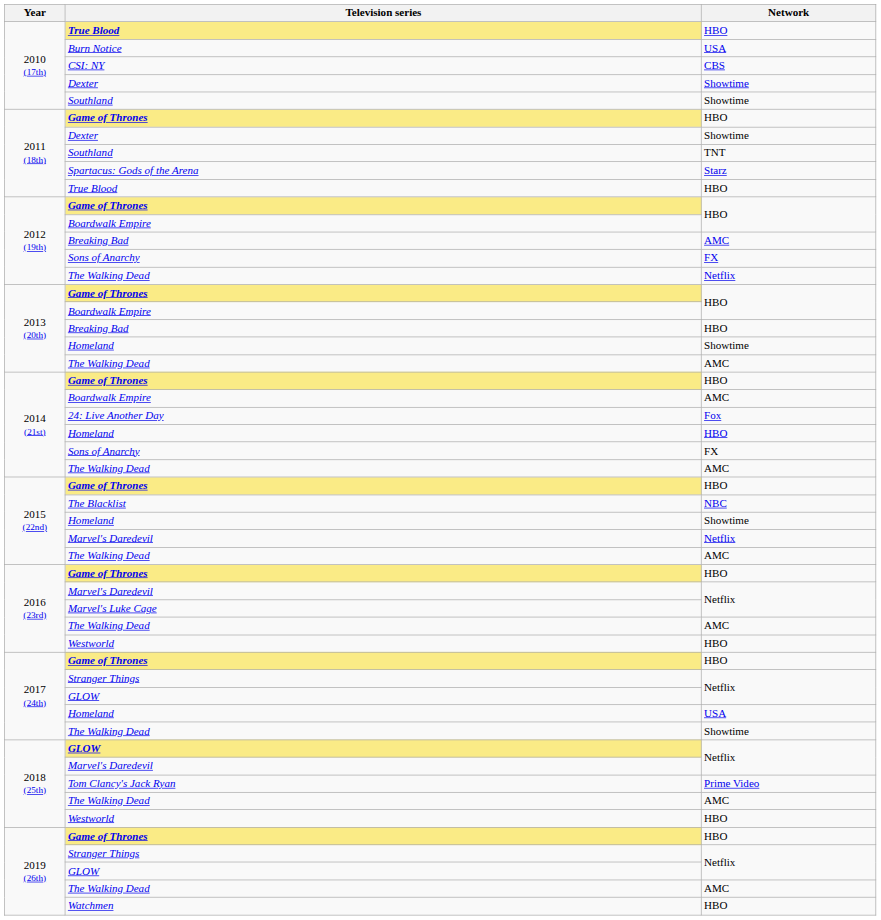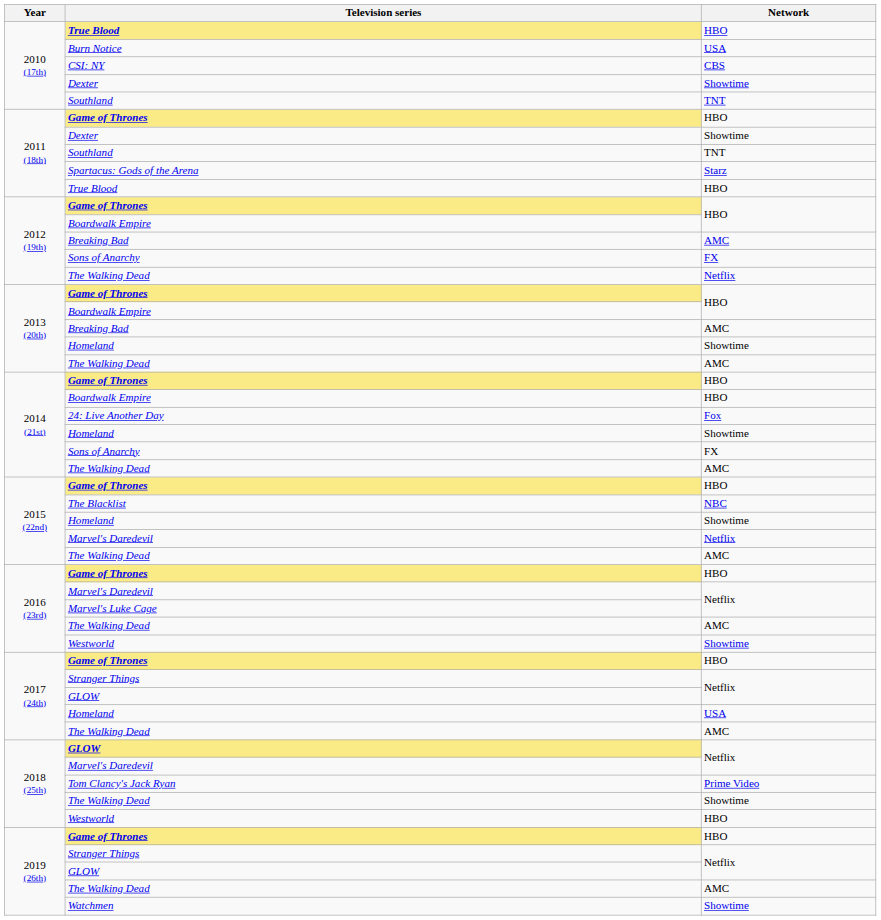 <table class="wikitable" width="100%" cellpadding="5">
 <tr>
 <th width="7%">Year</th>
 <th width="73%">Television series</th>
 <th width="20%">Network</th>
 </tr>
 <tr>
 <td rowspan="5" align="center">2010<br><small><a href='#'>(17th)</a> </small></td>
 <td style="background:#FAEB86;"><strong><em><a href='#'>True Blood</a></em></strong></td>
 <td><a href='#'>HBO</a></td>
 </tr>
 <tr>
 <td><em><a href='#'>Burn Notice</a></em></td>
 <td><a href='#'>USA</a></td>
 </tr>
 <tr>
 <td><em><a href='#'>CSI: NY</a></em></td>
 <td><a href='#'>CBS</a></td>
 </tr>
 <tr>
 <td><em><a href='#'>Dexter</a></em></td>
 <td><a href='#'>Showtime</a></td>
 </tr>
 <tr>
 <td><em><a href='#'>Southland</a></em></td>
-<td>Showtime</td>
+<td><a href='#'>TNT</a></td>
 </tr>
 <tr>
 <td rowspan="5" align="center">2011<br><small><a href='#'>(18th)</a> </small></td>
 <td style="background:#FAEB86;"><strong><em><a href='#'>Game of Thrones</a></em></strong></td>
 <td>HBO</td>
 </tr>
 <tr>
 <td><em><a href='#'>Dexter</a></em></td>
 <td>Showtime</td>
 </tr>
 <tr>
 <td><em><a href='#'>Southland</a></em></td>
 <td>TNT</td>
 </tr>
 <tr>
 <td><em><a href='#'>Spartacus: Gods of the Arena</a></em></td>
 <td><a href='#'>Starz</a></td>
 </tr>
 <tr>
 <td><em><a href='#'>True Blood</a></em></td>
 <td>HBO</td>
 </tr>
 <tr>
 <td rowspan="5" align="center">2012<br><small><a href='#'>(19th)</a> </small></td>
 <td style="background:#FAEB86;"><strong><em><a href='#'>Game of Thrones</a></em></strong></td>
 <td rowspan="2">HBO</td>
 </tr>
 <tr>
 <td><em><a href='#'>Boardwalk Empire</a></em></td>
 </tr>
 <tr>
 <td><em><a href='#'>Breaking Bad</a></em></td>
 <td><a href='#'>AMC</a></td>
 </tr>
 <tr>
 <td><em><a href='#'>Sons of Anarchy</a></em></td>
 <td><a href='#'>FX</a></td>
 </tr>
 <tr>
 <td><em><a href='#'>The Walking Dead</a></em></td>
 <td><a href='#'>Netflix</a></td>
 </tr>
 <tr>
 <td rowspan="5" align="center">2013<br><small><a href='#'>(20th)</a> </small></td>
 <td style="background:#FAEB86;"><strong><em><a href='#'>Game of Thrones</a></em></strong></td>
 <td rowspan="2">HBO</td>
 </tr>
 <tr>
 <td><em><a href='#'>Boardwalk Empire</a></em></td>
 </tr>
 <tr>
 <td><em><a href='#'>Breaking Bad</a></em></td>
-<td>HBO</td>
+<td>AMC</td>
 </tr>
 <tr>
 <td><em><a href='#'>Homeland</a></em></td>
 <td>Showtime</td>
 </tr>
 <tr>
 <td><em><a href='#'>The Walking Dead</a></em></td>
 <td>AMC</td>
 </tr>
 <tr>
 <td rowspan="6" align="center">2014<br><small><a href='#'>(21st)</a> </small></td>
 <td style="background:#FAEB86;"><strong><em><a href='#'>Game of Thrones</a></em></strong></td>
 <td>HBO</td>
 </tr>
 <tr>
 <td><em><a href='#'>Boardwalk Empire</a></em></td>
-<td>AMC</td>
+<td>HBO</td>
 </tr>
 <tr>
 <td><em><a href='#'>24: Live Another Day</a></em></td>
 <td><a href='#'>Fox</a></td>
 </tr>
 <tr>
 <td><em><a href='#'>Homeland</a></em></td>
-<td><a href='#'>HBO</a></td>
+<td>Showtime</td>
 </tr>
 <tr>
 <td><em><a href='#'>Sons of Anarchy</a></em></td>
 <td>FX</td>
 </tr>
 <tr>
 <td><em><a href='#'>The Walking Dead</a></em></td>
 <td>AMC</td>
 </tr>
 <tr>
 <td rowspan="5" align="center">2015<br><small><a href='#'>(22nd)</a> </small></td>
 <td style="background:#FAEB86;"><strong><em><a href='#'>Game of Thrones</a></em></strong></td>
 <td>HBO</td>
 </tr>
 <tr>
 <td><em><a href='#'>The Blacklist</a></em></td>
 <td><a href='#'>NBC</a></td>
 </tr>
 <tr>
 <td><em><a href='#'>Homeland</a></em></td>
 <td>Showtime</td>
 </tr>
 <tr>
 <td><em><a href='#'>Marvel's Daredevil</a></em></td>
 <td><a href='#'>Netflix</a></td>
 </tr>
 <tr>
 <td><em><a href='#'>The Walking Dead</a></em></td>
 <td>AMC</td>
 </tr>
 <tr>
 <td rowspan="5" align="center">2016<br><small><a href='#'>(23rd)</a> </small></td>
 <td style="background:#FAEB86;"><strong><em><a href='#'>Game of Thrones</a></em></strong></td>
 <td>HBO</td>
 </tr>
 <tr>
 <td><em><a href='#'>Marvel's Daredevil</a></em></td>
 <td rowspan="2">Netflix</td>
 </tr>
 <tr>
 <td><em><a href='#'>Marvel's Luke Cage</a></em></td>
 </tr>
 <tr>
 <td><em><a href='#'>The Walking Dead</a></em></td>
 <td>AMC</td>
 </tr>
 <tr>
 <td><em><a href='#'>Westworld</a></em></td>
-<td>HBO</td>
+<td><a href='#'>Showtime</a></td>
 </tr>
 <tr>
 <td rowspan="5" align="center">2017<br><small><a href='#'>(24th)</a> </small></td>
 <td style="background:#FAEB86;"><strong><em><a href='#'>Game of Thrones</a></em></strong></td>
 <td>HBO</td>
 </tr>
 <tr>
 <td><em><a href='#'>Stranger Things</a></em></td>
 <td rowspan="2">Netflix</td>
 </tr>
 <tr>
 <td><em><a href='#'>GLOW</a></em></td>
 </tr>
 <tr>
 <td><em><a href='#'>Homeland</a></em></td>
 <td><a href='#'>USA</a></td>
 </tr>
 <tr>
 <td><em><a href='#'>The Walking Dead</a></em></td>
-<td>Showtime</td>
+<td>AMC</td>
 </tr>
 <tr>
 <td rowspan="5" align="center">2018<br><small><a href='#'>(25th)</a> </small></td>
 <td style="background:#FAEB86;"><strong><em><a href='#'>GLOW</a></em></strong></td>
 <td rowspan="2">Netflix</td>
 </tr>
 <tr>
 <td><em><a href='#'>Marvel's Daredevil</a></em></td>
 </tr>
 <tr>
 <td><em><a href='#'>Tom Clancy's Jack Ryan</a></em></td>
 <td><a href='#'>Prime Video</a></td>
 </tr>
 <tr>
 <td><em><a href='#'>The Walking Dead</a></em></td>
-<td>AMC</td>
+<td>Showtime</td>
 </tr>
 <tr>
 <td><em><a href='#'>Westworld</a></em></td>
 <td>HBO</td>
 </tr>
 <tr>
 <td rowspan="5" align="center">2019<br><small><a href='#'>(26th)</a> </small></td>
 <td style="background:#FAEB86;"><strong><em><a href='#'>Game of Thrones</a></em></strong></td>
 <td>HBO</td>
 </tr>
 <tr>
 <td><em><a href='#'>Stranger Things</a></em></td>
 <td rowspan="2">Netflix</td>
 </tr>
 <tr>
 <td><em><a href='#'>GLOW</a></em></td>
 </tr>
 <tr>
 <td><em><a href='#'>The Walking Dead</a></em></td>
 <td>AMC</td>
 </tr>
 <tr>
 <td><em><a href='#'>Watchmen</a></em></td>
-<td>HBO</td>
+<td><a href='#'>Showtime</a></td>
 </tr>
 </table>
